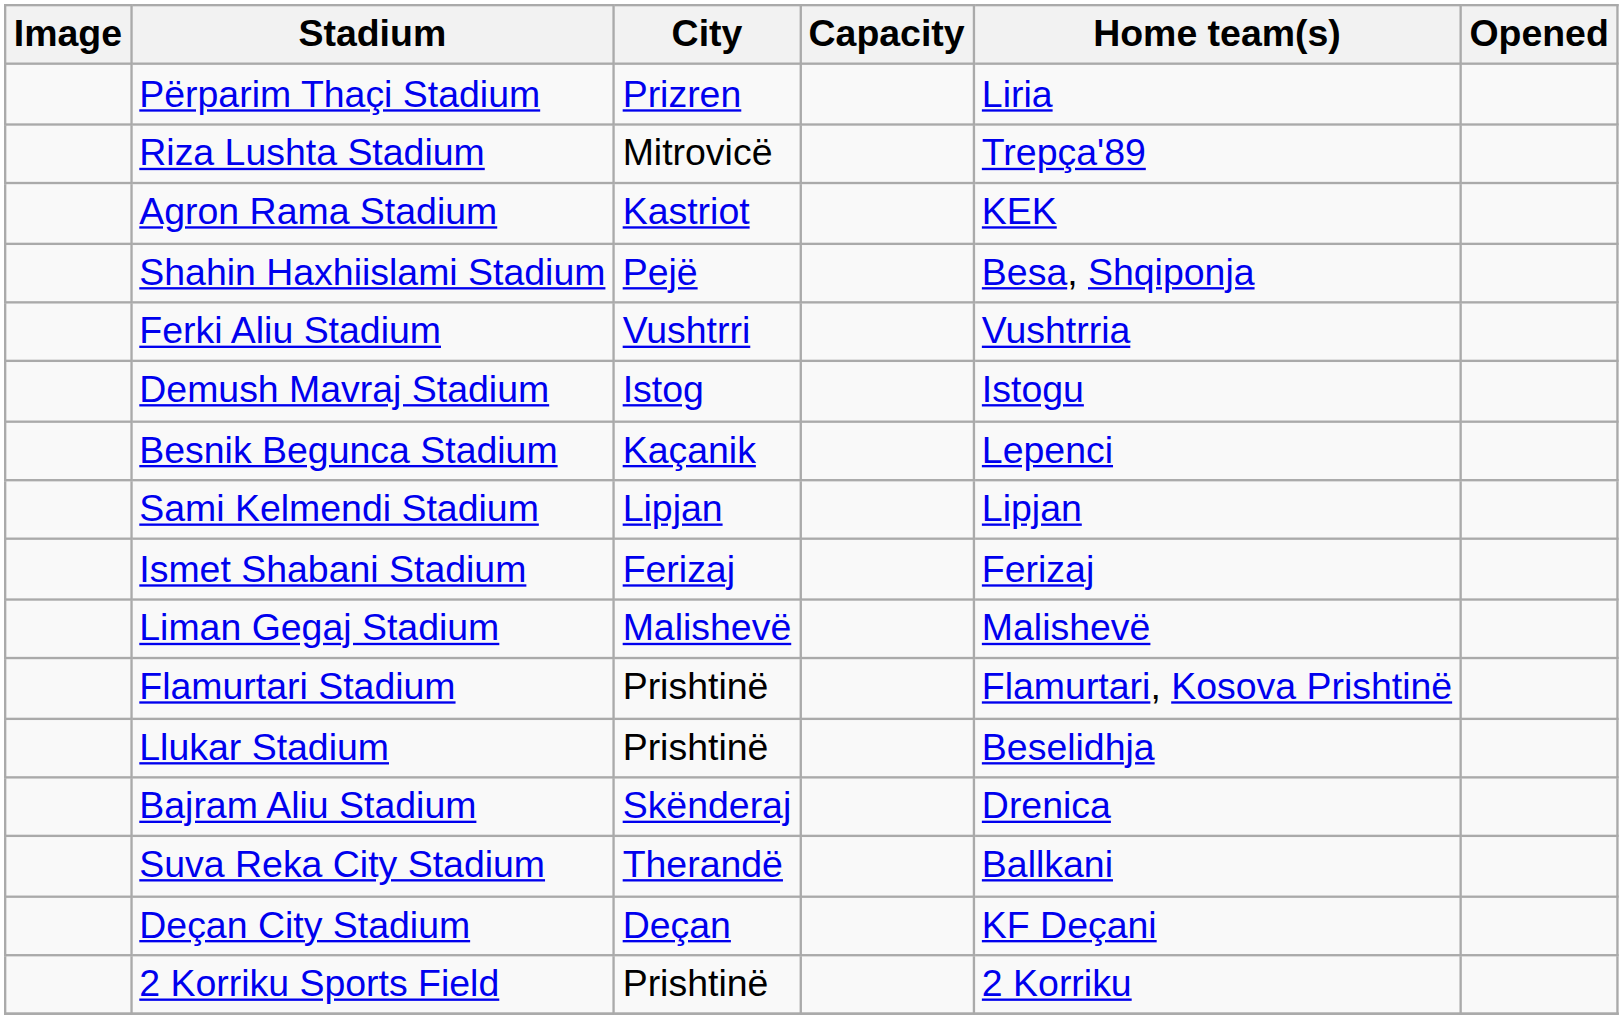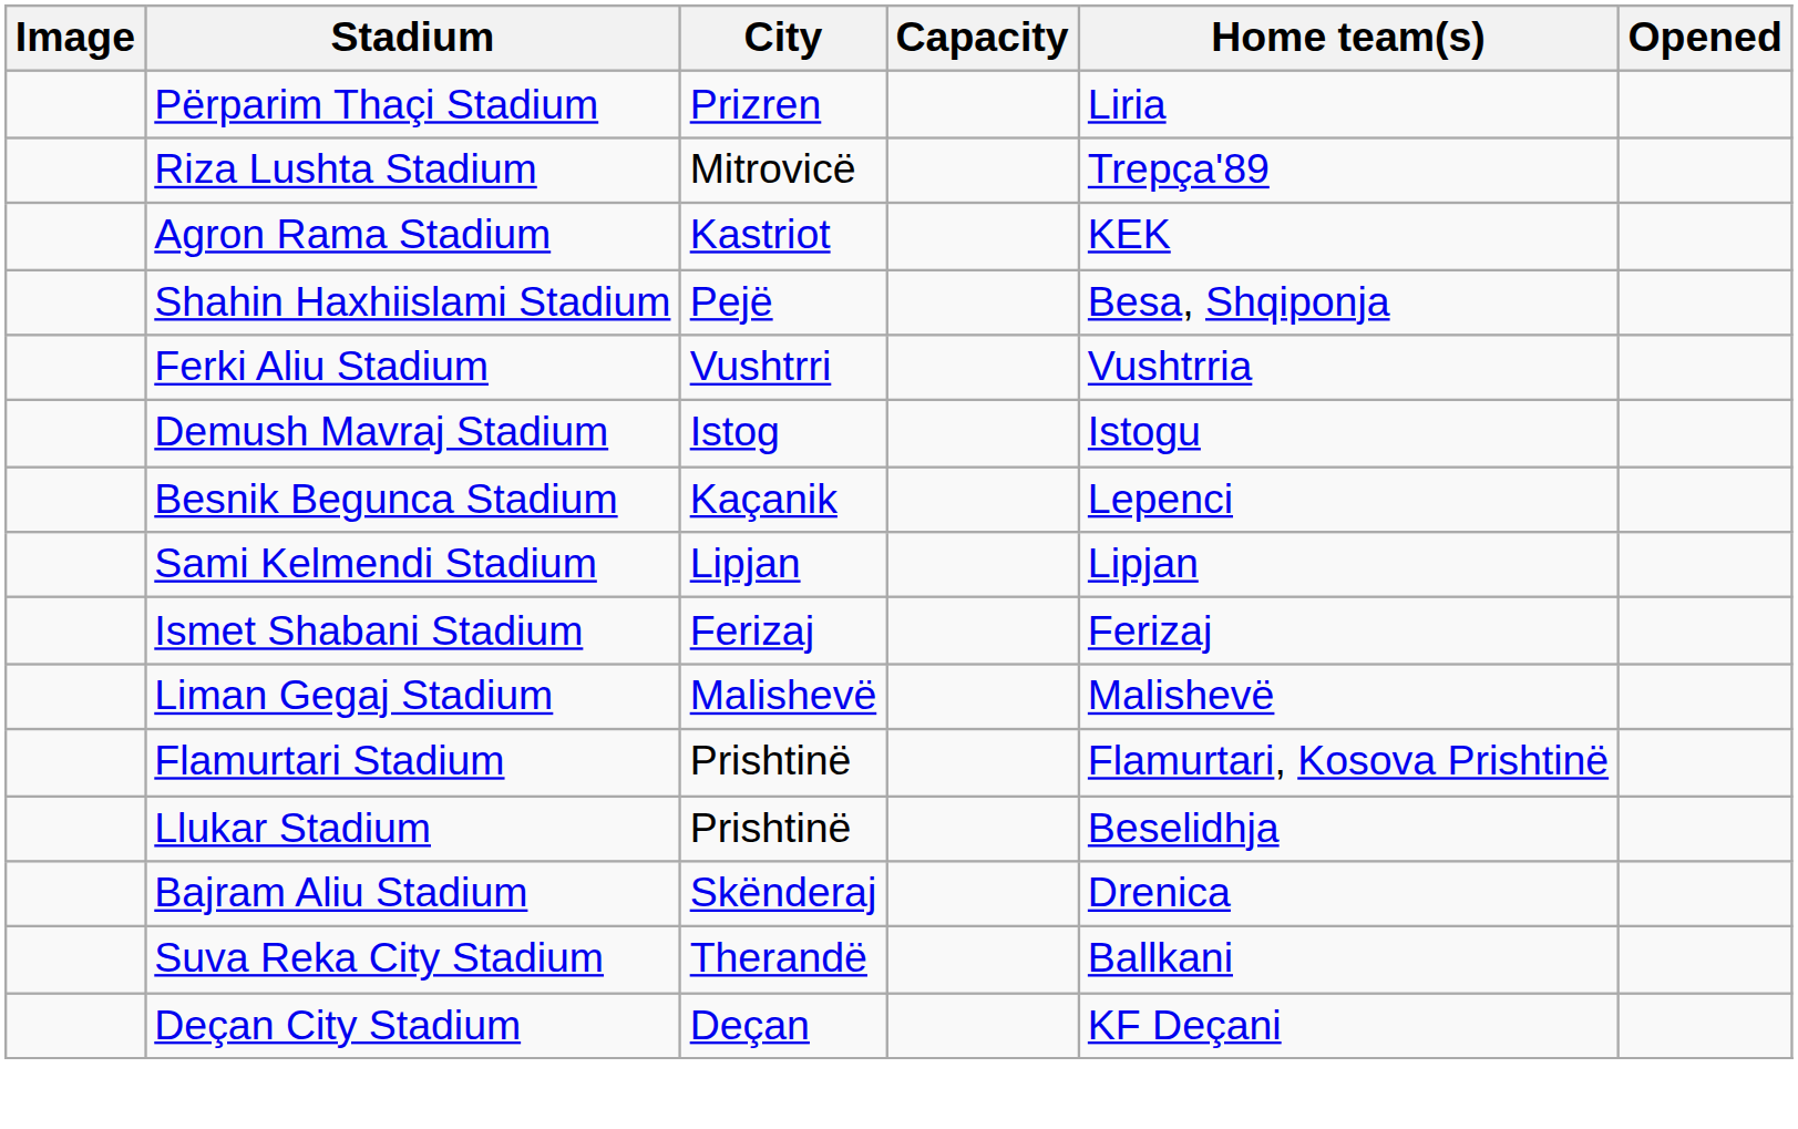 <table class="wikitable sortable">
 <tr>
 <th class=unsortable>Image</th>
 <th>Stadium</th>
 <th>City</th>
 <th>Capacity</th>
 <th>Home team(s)</th>
 <th>Opened</th>
 </tr>
 <tr>
 <td></td>
 <td><a href='#'>Përparim Thaçi Stadium</a></td>
 <td><a href='#'>Prizren</a></td>
 <td></td>
 <td><a href='#'>Liria</a></td>
 <td></td>
 </tr>
 <tr>
 <td></td>
 <td><a href='#'>Riza Lushta Stadium</a></td>
 <td>Mitrovicë</td>
 <td></td>
 <td><a href='#'>Trepça'89</a></td>
 <td></td>
 </tr>
 <tr>
 <td></td>
 <td><a href='#'>Agron Rama Stadium</a></td>
 <td><a href='#'>Kastriot</a></td>
 <td></td>
 <td><a href='#'>KEK</a></td>
 <td></td>
 </tr>
 <tr>
 <td></td>
 <td><a href='#'>Shahin Haxhiislami Stadium</a></td>
 <td><a href='#'>Pejë</a></td>
 <td></td>
 <td><a href='#'>Besa</a>, <a href='#'>Shqiponja</a></td>
 <td></td>
 </tr>
 <tr>
 <td></td>
 <td><a href='#'>Ferki Aliu Stadium</a></td>
 <td><a href='#'>Vushtrri</a></td>
 <td></td>
 <td><a href='#'>Vushtrria</a></td>
 <td></td>
 </tr>
 <tr>
 <td></td>
 <td><a href='#'>Demush Mavraj Stadium</a></td>
 <td><a href='#'>Istog</a></td>
 <td></td>
 <td><a href='#'>Istogu</a></td>
 <td></td>
 </tr>
 <tr>
 <td></td>
 <td><a href='#'>Besnik Begunca Stadium</a></td>
 <td><a href='#'>Kaçanik</a></td>
 <td></td>
 <td><a href='#'>Lepenci</a></td>
 <td></td>
 </tr>
 <tr>
 <td></td>
 <td><a href='#'>Sami Kelmendi Stadium</a></td>
 <td><a href='#'>Lipjan</a></td>
 <td></td>
 <td><a href='#'>Lipjan</a></td>
 <td></td>
 </tr>
 <tr>
 <td></td>
 <td><a href='#'>Ismet Shabani Stadium</a></td>
 <td><a href='#'>Ferizaj</a></td>
 <td></td>
 <td><a href='#'>Ferizaj</a></td>
 <td></td>
 </tr>
 <tr>
 <td></td>
 <td><a href='#'>Liman Gegaj Stadium</a></td>
 <td><a href='#'>Malishevë</a></td>
 <td></td>
 <td><a href='#'>Malishevë</a></td>
 <td></td>
 </tr>
 <tr>
 <td></td>
 <td><a href='#'>Flamurtari Stadium</a></td>
 <td>Prishtinë</td>
 <td></td>
 <td><a href='#'>Flamurtari</a>, <a href='#'>Kosova Prishtinë</a></td>
 <td></td>
 </tr>
 <tr>
 <td></td>
 <td><a href='#'>Llukar Stadium</a></td>
 <td>Prishtinë</td>
 <td></td>
 <td><a href='#'>Beselidhja</a></td>
 <td></td>
 </tr>
 <tr>
 <td></td>
 <td><a href='#'>Bajram Aliu Stadium</a></td>
 <td><a href='#'>Skënderaj</a></td>
 <td></td>
 <td><a href='#'>Drenica</a></td>
 <td></td>
 </tr>
 <tr>
 <td></td>
 <td><a href='#'>Suva Reka City Stadium</a></td>
 <td><a href='#'>Therandë</a></td>
 <td></td>
 <td><a href='#'>Ballkani</a></td>
 <td></td>
 </tr>
 <tr>
 <td></td>
 <td><a href='#'>Deçan City Stadium</a></td>
 <td><a href='#'>Deçan</a></td>
 <td></td>
 <td><a href='#'>KF Deçani</a></td>
 <td></td>
 </tr>
 <tr>
-<td></td>
-<td><a href='#'>2 Korriku Sports Field</a></td>
-<td>Prishtinë</td>
-<td></td>
-<td><a href='#'>2 Korriku</a></td>
-<td></td>
-</tr>
-<tr>
 </tr>
 </table>
